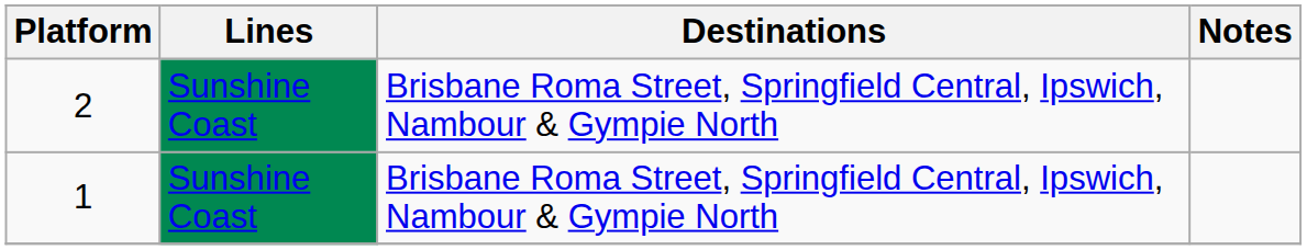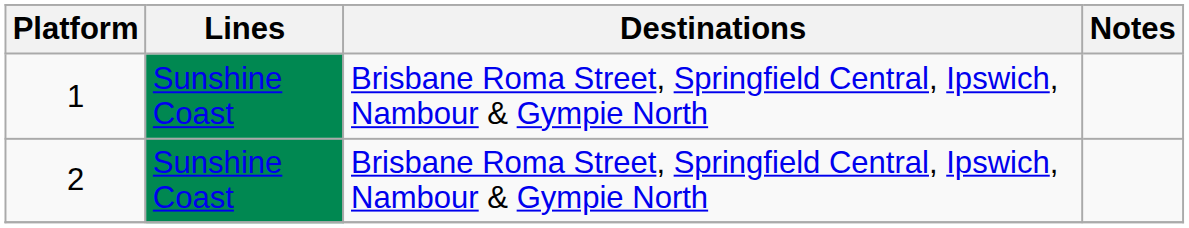 <table class="wikitable" style="float: none; margin: 0.5em; ">
 <tr>
 <th>Platform</th>
 <th>Lines</th>
 <th>Destinations</th>
 <th>Notes</th>
 </tr>
 <tr>
-<td style="text-align:center;">2</td>
+<td style="text-align:center;">1</td>
 <td style=background:#008851><a href='#'><span>Sunshine Coast</span></a></td>
 <td><a href='#'>Brisbane Roma Street</a>, <a href='#'>Springfield Central</a>, <a href='#'>Ipswich</a>, <a href='#'>Nambour</a> & <a href='#'>Gympie North</a></td>
 <td></td>
 </tr>
 <tr>
-<td style="text-align:center;">1</td>
+<td style="text-align:center;">2</td>
 <td style=background:#008851><a href='#'><span>Sunshine Coast</span></a></td>
 <td><a href='#'>Brisbane Roma Street</a>, <a href='#'>Springfield Central</a>, <a href='#'>Ipswich</a>, <a href='#'>Nambour</a> & <a href='#'>Gympie North</a></td>
 <td></td>
 </tr>
 <tr>
 </tr>
 </table>
